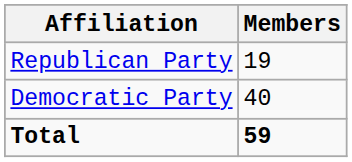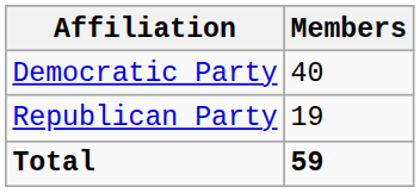 <table class="wikitable">
 <tr>
 <th>Affiliation</th>
 <th>Members</th>
 </tr>
 <tr>
+<td><a href='#'>Democratic Party</a></td>
+<td>40</td>
+</tr>
+<tr>
 <td><a href='#'>Republican Party</a></td>
 <td>19</td>
-</tr>
-<tr>
-<td><a href='#'>Democratic Party</a></td>
-<td>40</td>
 </tr>
 <tr>
 <td><strong>Total</strong></td>
 <td><strong>59</strong></td>
 </tr>
 </table>
